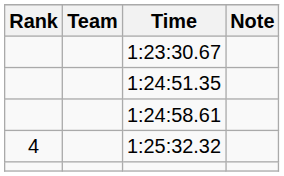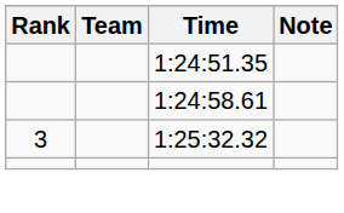 <table class="wikitable sortable" style=" text-align:center; font-size:95%;">
 <tr>
 </tr>
 <tr>
 <th>Rank</th>
 <th>Team</th>
 <th>Time</th>
 <th>Note</th>
-</tr>
-<tr>
-<td></td>
-<td align=left></td>
-<td>1:23:30.67</td>
-<td></td>
 </tr>
 <tr>
 <td></td>
 <td align=left></td>
 <td>1:24:51.35</td>
 <td></td>
 </tr>
 <tr>
 <td></td>
 <td align=left></td>
 <td>1:24:58.61</td>
 <td></td>
 </tr>
 <tr>
-<td>4</td>
+<td>3</td>
 <td align=left></td>
 <td>1:25:32.32</td>
 <td></td>
 </tr>
 <tr>
 <td></td>
 <td align=left></td>
 <td></td>
 <td></td>
 </tr>
 </table>
